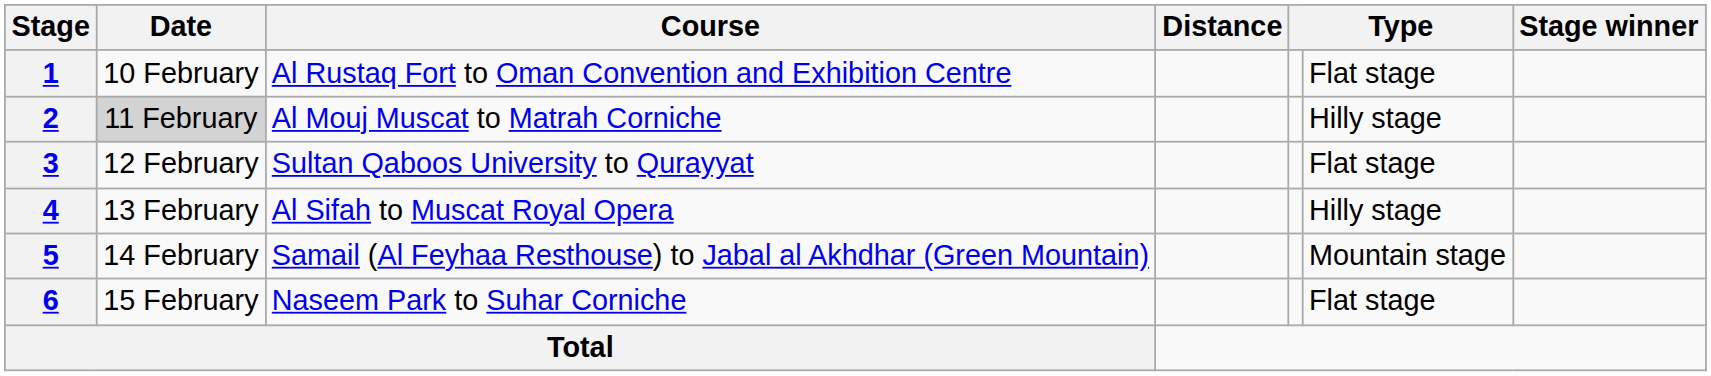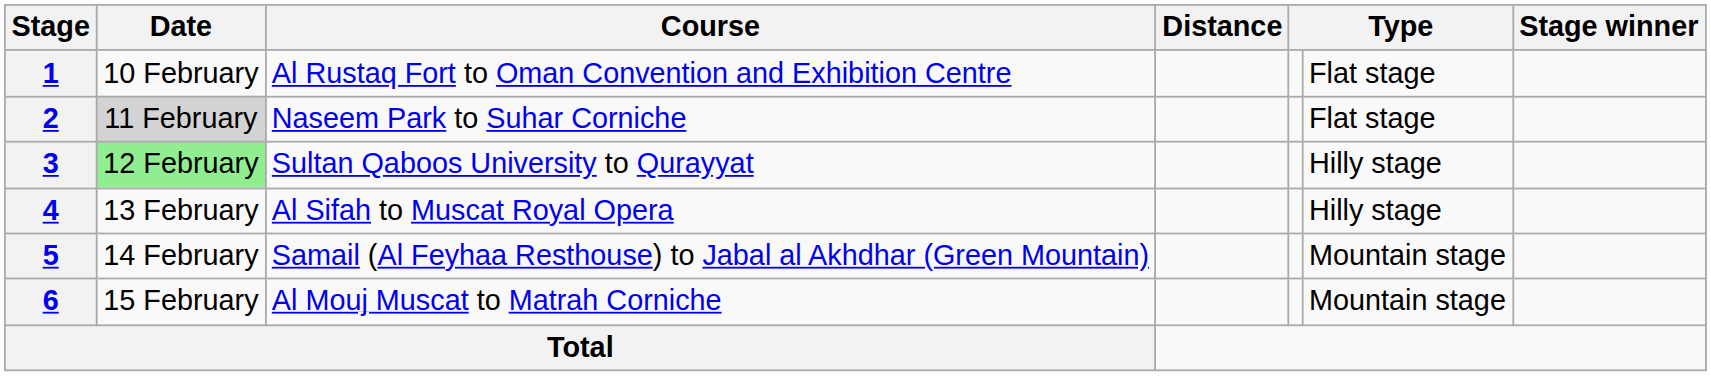 <table class="wikitable">
 <tr>
 <th scope="col">Stage</th>
 <th scope="col">Date</th>
 <th scope="col">Course</th>
 <th scope="col">Distance</th>
 <th scope="col" colspan="2">Type</th>
 <th scope="col">Stage winner</th>
 </tr>
 <tr>
 <th scope="row"><a href='#'>1</a></th>
 <td style="text-align:center;">10 February</td>
 <td><a href='#'>Al Rustaq Fort</a> to <a href='#'>Oman Convention and Exhibition Centre</a></td>
 <td style="text-align:center;"></td>
 <td></td>
 <td>Flat stage</td>
 <td></td>
 </tr>
 <tr>
 <th scope="row"><a href='#'>2</a></th>
 <td style="background: lightgrey; text-align:center;">11 February</td>
-<td><a href='#'>Al Mouj Muscat</a> to <a href='#'>Matrah Corniche</a></td>
+<td><a href='#'>Naseem Park</a> to <a href='#'>Suhar Corniche</a></td>
 <td style="text-align:center;"></td>
 <td></td>
-<td>Hilly stage</td>
+<td>Flat stage</td>
 <td></td>
 </tr>
 <tr>
 <th scope="row"><a href='#'>3</a></th>
-<td style="text-align:center;">12 February</td>
+<td style="background: lightgreen; text-align:center;">12 February</td>
 <td><a href='#'>Sultan Qaboos University</a> to <a href='#'>Qurayyat</a></td>
 <td style="text-align:center;"></td>
 <td></td>
-<td>Flat stage</td>
+<td>Hilly stage</td>
 <td></td>
 </tr>
 <tr>
 <th scope="row"><a href='#'>4</a></th>
 <td style="text-align:center;">13 February</td>
 <td><a href='#'>Al Sifah</a> to <a href='#'>Muscat Royal Opera</a></td>
 <td style="text-align:center;"></td>
 <td></td>
 <td>Hilly stage</td>
 <td></td>
 </tr>
 <tr>
 <th scope="row"><a href='#'>5</a></th>
 <td style="text-align:center;">14 February</td>
 <td><a href='#'>Samail</a> (<a href='#'>Al Feyhaa Resthouse</a>) to <a href='#'>Jabal al Akhdhar (Green Mountain)</a></td>
 <td style="text-align:center;"></td>
 <td></td>
 <td>Mountain stage</td>
 <td></td>
 </tr>
 <tr>
 <th scope="row"><a href='#'>6</a></th>
 <td style="text-align:center;">15 February</td>
-<td><a href='#'>Naseem Park</a> to <a href='#'>Suhar Corniche</a></td>
+<td><a href='#'>Al Mouj Muscat</a> to <a href='#'>Matrah Corniche</a></td>
 <td style="text-align:center;"></td>
 <td></td>
-<td>Flat stage</td>
+<td>Mountain stage</td>
 <td></td>
 </tr>
 <tr>
 <th colspan="3">Total</th>
 <td colspan="4" style="text-align:center;"></td>
 </tr>
 </table>
